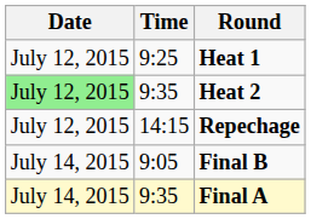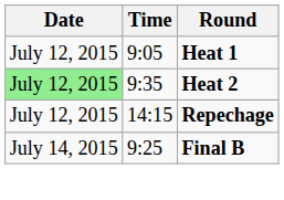 <table class="wikitable">
 <tr>
 <th>Date</th>
 <th>Time</th>
 <th>Round</th>
 </tr>
 <tr>
 <td>July 12, 2015</td>
-<td>9:25</td>
+<td>9:05</td>
 <td><strong>Heat 1</strong></td>
 </tr>
 <tr>
 <td style="background: lightgreen;">July 12, 2015</td>
 <td>9:35</td>
 <td><strong>Heat 2</strong></td>
 </tr>
 <tr>
 <td>July 12, 2015</td>
 <td>14:15</td>
 <td><strong>Repechage</strong></td>
 </tr>
 <tr>
 <td>July 14, 2015</td>
-<td>9:05</td>
+<td>9:25</td>
 <td><strong>Final B</strong></td>
 </tr>
-<tr style=background:lemonchiffon>
-<td>July 14, 2015</td>
-<td>9:35</td>
-<td><strong>Final A</strong></td>
-</tr>
 </table>
